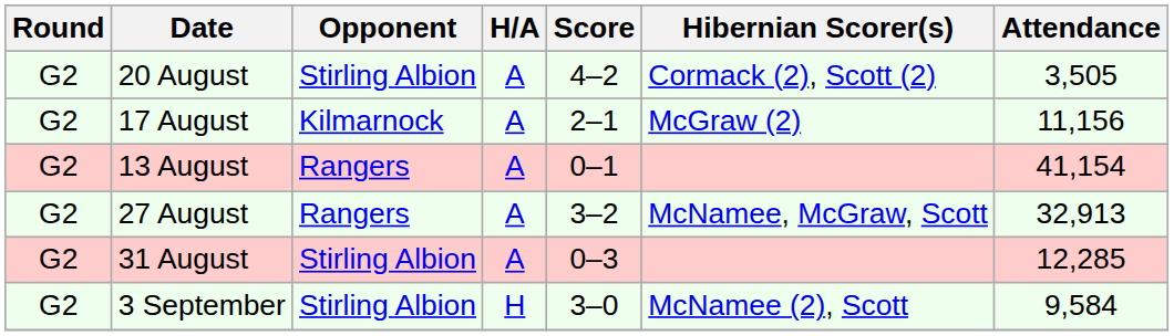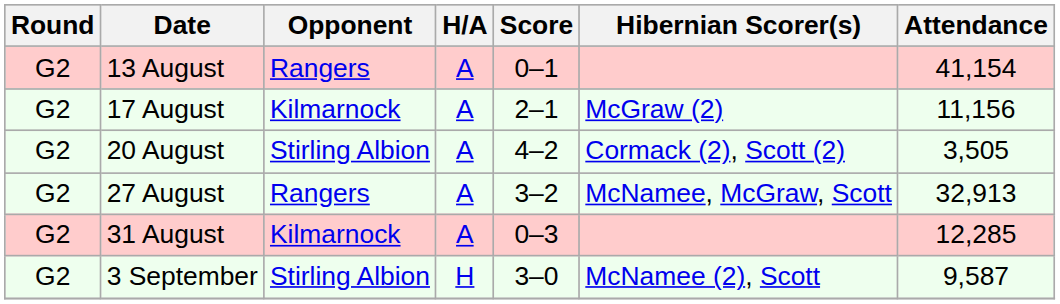 <table class="wikitable" style="text-align:center">
 <tr>
 <th>Round</th>
 <th>Date</th>
 <th>Opponent</th>
 <th>H/A</th>
 <th>Score</th>
 <th>Hibernian Scorer(s)</th>
 <th>Attendance</th>
 </tr>
-<tr bgcolor=#EEFFEE>
+<tr bgcolor=#FFCCCC>
 <td>G2</td>
-<td align=left>20 August</td>
-<td align=left><a href='#'>Stirling Albion</a></td>
+<td align=left>13 August</td>
+<td align=left><a href='#'>Rangers</a></td>
 <td><a href='#'>A</a></td>
-<td>4–2</td>
-<td align=left><a href='#'>Cormack (2)</a>, <a href='#'>Scott (2)</a></td>
-<td>3,505</td>
+<td>0–1</td>
+<td align=left></td>
+<td>41,154</td>
 </tr>
 <tr bgcolor=#EEFFEE>
 <td>G2</td>
 <td align=left>17 August</td>
 <td align=left><a href='#'>Kilmarnock</a></td>
 <td><a href='#'>A</a></td>
 <td>2–1</td>
 <td align=left><a href='#'>McGraw (2)</a></td>
 <td>11,156</td>
 </tr>
-<tr bgcolor=#FFCCCC>
+<tr bgcolor=#EEFFEE>
 <td>G2</td>
-<td align=left>13 August</td>
-<td align=left><a href='#'>Rangers</a></td>
+<td align=left>20 August</td>
+<td align=left><a href='#'>Stirling Albion</a></td>
 <td><a href='#'>A</a></td>
-<td>0–1</td>
-<td align=left></td>
-<td>41,154</td>
+<td>4–2</td>
+<td align=left><a href='#'>Cormack (2)</a>, <a href='#'>Scott (2)</a></td>
+<td>3,505</td>
 </tr>
 <tr bgcolor=#EEFFEE>
 <td>G2</td>
 <td align=left>27 August</td>
 <td align=left><a href='#'>Rangers</a></td>
 <td><a href='#'>A</a></td>
 <td>3–2</td>
 <td align=left><a href='#'>McNamee</a>, <a href='#'>McGraw</a>, <a href='#'>Scott</a></td>
 <td>32,913</td>
 </tr>
 <tr bgcolor=#FFCCCC>
 <td>G2</td>
 <td align=left>31 August</td>
-<td align=left><a href='#'>Stirling Albion</a></td>
+<td align=left><a href='#'>Kilmarnock</a></td>
 <td><a href='#'>A</a></td>
 <td>0–3</td>
 <td align=left></td>
 <td>12,285</td>
 </tr>
 <tr bgcolor=#EEFFEE>
 <td>G2</td>
 <td align=left>3 September</td>
 <td align=left><a href='#'>Stirling Albion</a></td>
 <td><a href='#'>H</a></td>
 <td>3–0</td>
 <td align=left><a href='#'>McNamee (2)</a>, <a href='#'>Scott</a></td>
-<td>9,584</td>
+<td>9,587</td>
 </tr>
 <tr>
 </tr>
 </table>
